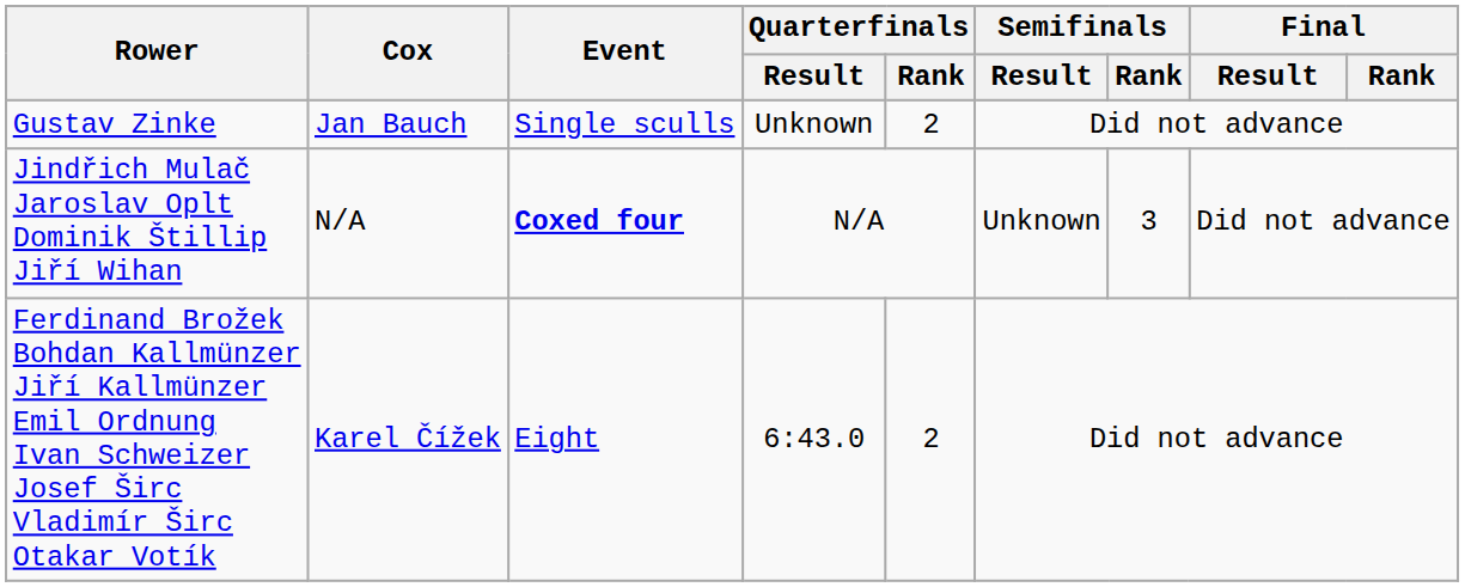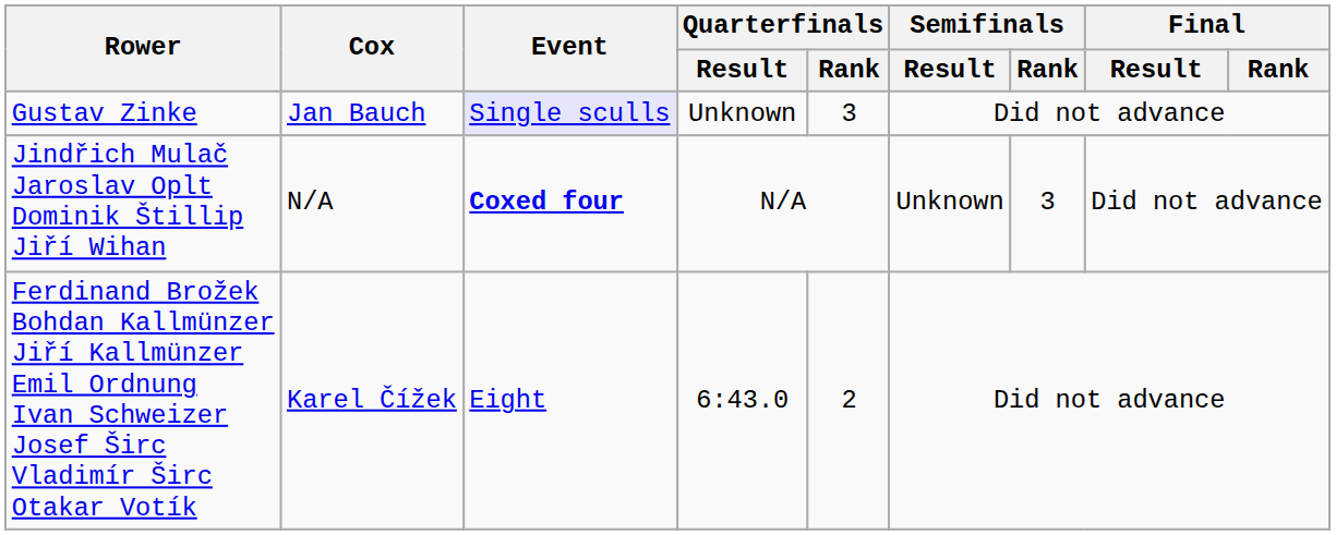 <table class=wikitable style="font-size:90%">
 <tr>
 <th rowspan=2>Rower</th>
 <th rowspan=2>Cox</th>
 <th rowspan=2>Event</th>
 <th colspan=2>Quarterfinals</th>
 <th colspan=2>Semifinals</th>
 <th colspan=2>Final</th>
 </tr>
 <tr>
 <th>Result</th>
 <th>Rank</th>
 <th>Result</th>
 <th>Rank</th>
 <th>Result</th>
 <th>Rank</th>
 </tr>
 <tr>
 <td><a href='#'>Gustav Zinke</a></td>
 <td><a href='#'>Jan Bauch</a></td>
-<td><a href='#'>Single sculls</a></td>
+<td style="background: lavender;"><a href='#'>Single sculls</a></td>
 <td align=center>Unknown</td>
-<td align=center>2</td>
+<td align=center>3</td>
 <td align=center colspan=4>Did not advance</td>
 </tr>
 <tr>
 <td><a href='#'>Jindřich Mulač</a> <br> <a href='#'>Jaroslav Oplt</a> <br> <a href='#'>Dominik Štillip</a> <br> <a href='#'>Jiří Wihan</a></td>
 <td>N/A</td>
 <td><strong><a href='#'>Coxed four</a></strong></td>
 <td align=center colspan=2>N/A</td>
 <td align=center>Unknown</td>
 <td align=center>3</td>
 <td align=center colspan=2>Did not advance</td>
 </tr>
 <tr>
 <td><a href='#'>Ferdinand Brožek</a> <br> <a href='#'>Bohdan Kallmünzer</a> <br> <a href='#'>Jiří Kallmünzer</a> <br> <a href='#'>Emil Ordnung</a> <br> <a href='#'>Ivan Schweizer</a> <br> <a href='#'>Josef Širc</a> <br> <a href='#'>Vladimír Širc</a> <br> <a href='#'>Otakar Votík</a></td>
 <td><a href='#'>Karel Čížek</a></td>
 <td><a href='#'>Eight</a></td>
 <td align=center>6:43.0</td>
 <td align=center>2</td>
 <td align=center colspan=4>Did not advance</td>
 </tr>
 </table>
